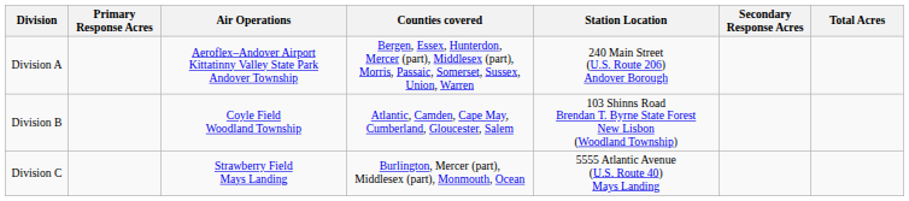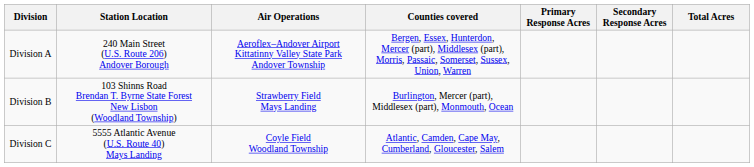 <table class="wikitable" style="text-align:center">
 <tr>
 <th scope=col width=80>Division</th>
-<th scope=col width=120>Primary Response Acres</th>
+<th scope=col width=250>Station Location</th>
 <th scope=col width=250>Air Operations</th>
 <th scope=col width=250>Counties covered</th>
-<th scope=col width=250>Station Location</th>
+<th scope=col width=120>Primary Response Acres</th>
 <th scope=col width=120>Secondary Response Acres</th>
 <th scope=col width=120>Total Acres</th>
 </tr>
 <tr>
 <td>Division A</td>
-<td></td>
+<td>240 Main Street<br>(<a href='#'>U.S. Route 206</a>)<br><a href='#'>Andover Borough</a></td>
 <td><a href='#'>Aeroflex–Andover Airport</a><br><a href='#'>Kittatinny Valley State Park</a><br><a href='#'>Andover Township</a></td>
 <td><a href='#'>Bergen</a>, <a href='#'>Essex</a>, <a href='#'>Hunterdon</a>, <a href='#'>Mercer</a> (part), <a href='#'>Middlesex</a> (part), <a href='#'>Morris</a>, <a href='#'>Passaic</a>, <a href='#'>Somerset</a>, <a href='#'>Sussex</a>, <a href='#'>Union</a>, <a href='#'>Warren</a></td>
-<td>240 Main Street<br>(<a href='#'>U.S. Route 206</a>)<br><a href='#'>Andover Borough</a></td>
+<td></td>
 <td></td>
 <td></td>
 </tr>
 <tr>
 <td>Division B</td>
+<td>103 Shinns Road<br><a href='#'>Brendan T. Byrne State Forest</a><br><a href='#'>New Lisbon</a><br>(<a href='#'>Woodland Township</a>)</td>
+<td><a href='#'>Strawberry Field</a><br><a href='#'>Mays Landing</a></td>
+<td><a href='#'>Burlington</a>, Mercer (part), Middlesex (part), <a href='#'>Monmouth</a>, <a href='#'>Ocean</a></td>
 <td></td>
-<td><a href='#'>Coyle Field</a><br><a href='#'>Woodland Township</a></td>
-<td><a href='#'>Atlantic</a>, <a href='#'>Camden</a>, <a href='#'>Cape May</a>, <a href='#'>Cumberland</a>, <a href='#'>Gloucester</a>, <a href='#'>Salem</a></td>
-<td>103 Shinns Road<br><a href='#'>Brendan T. Byrne State Forest</a><br><a href='#'>New Lisbon</a><br>(<a href='#'>Woodland Township</a>)</td>
 <td></td>
 <td></td>
 </tr>
 <tr>
 <td>Division C</td>
+<td>5555 Atlantic Avenue<br>(<a href='#'>U.S. Route 40</a>)<br><a href='#'>Mays Landing</a></td>
+<td><a href='#'>Coyle Field</a><br><a href='#'>Woodland Township</a></td>
+<td><a href='#'>Atlantic</a>, <a href='#'>Camden</a>, <a href='#'>Cape May</a>, <a href='#'>Cumberland</a>, <a href='#'>Gloucester</a>, <a href='#'>Salem</a></td>
 <td></td>
-<td><a href='#'>Strawberry Field</a><br><a href='#'>Mays Landing</a></td>
-<td><a href='#'>Burlington</a>, Mercer (part), Middlesex (part), <a href='#'>Monmouth</a>, <a href='#'>Ocean</a></td>
-<td>5555 Atlantic Avenue<br>(<a href='#'>U.S. Route 40</a>)<br><a href='#'>Mays Landing</a></td>
 <td></td>
 <td></td>
 </tr>
 </table>
